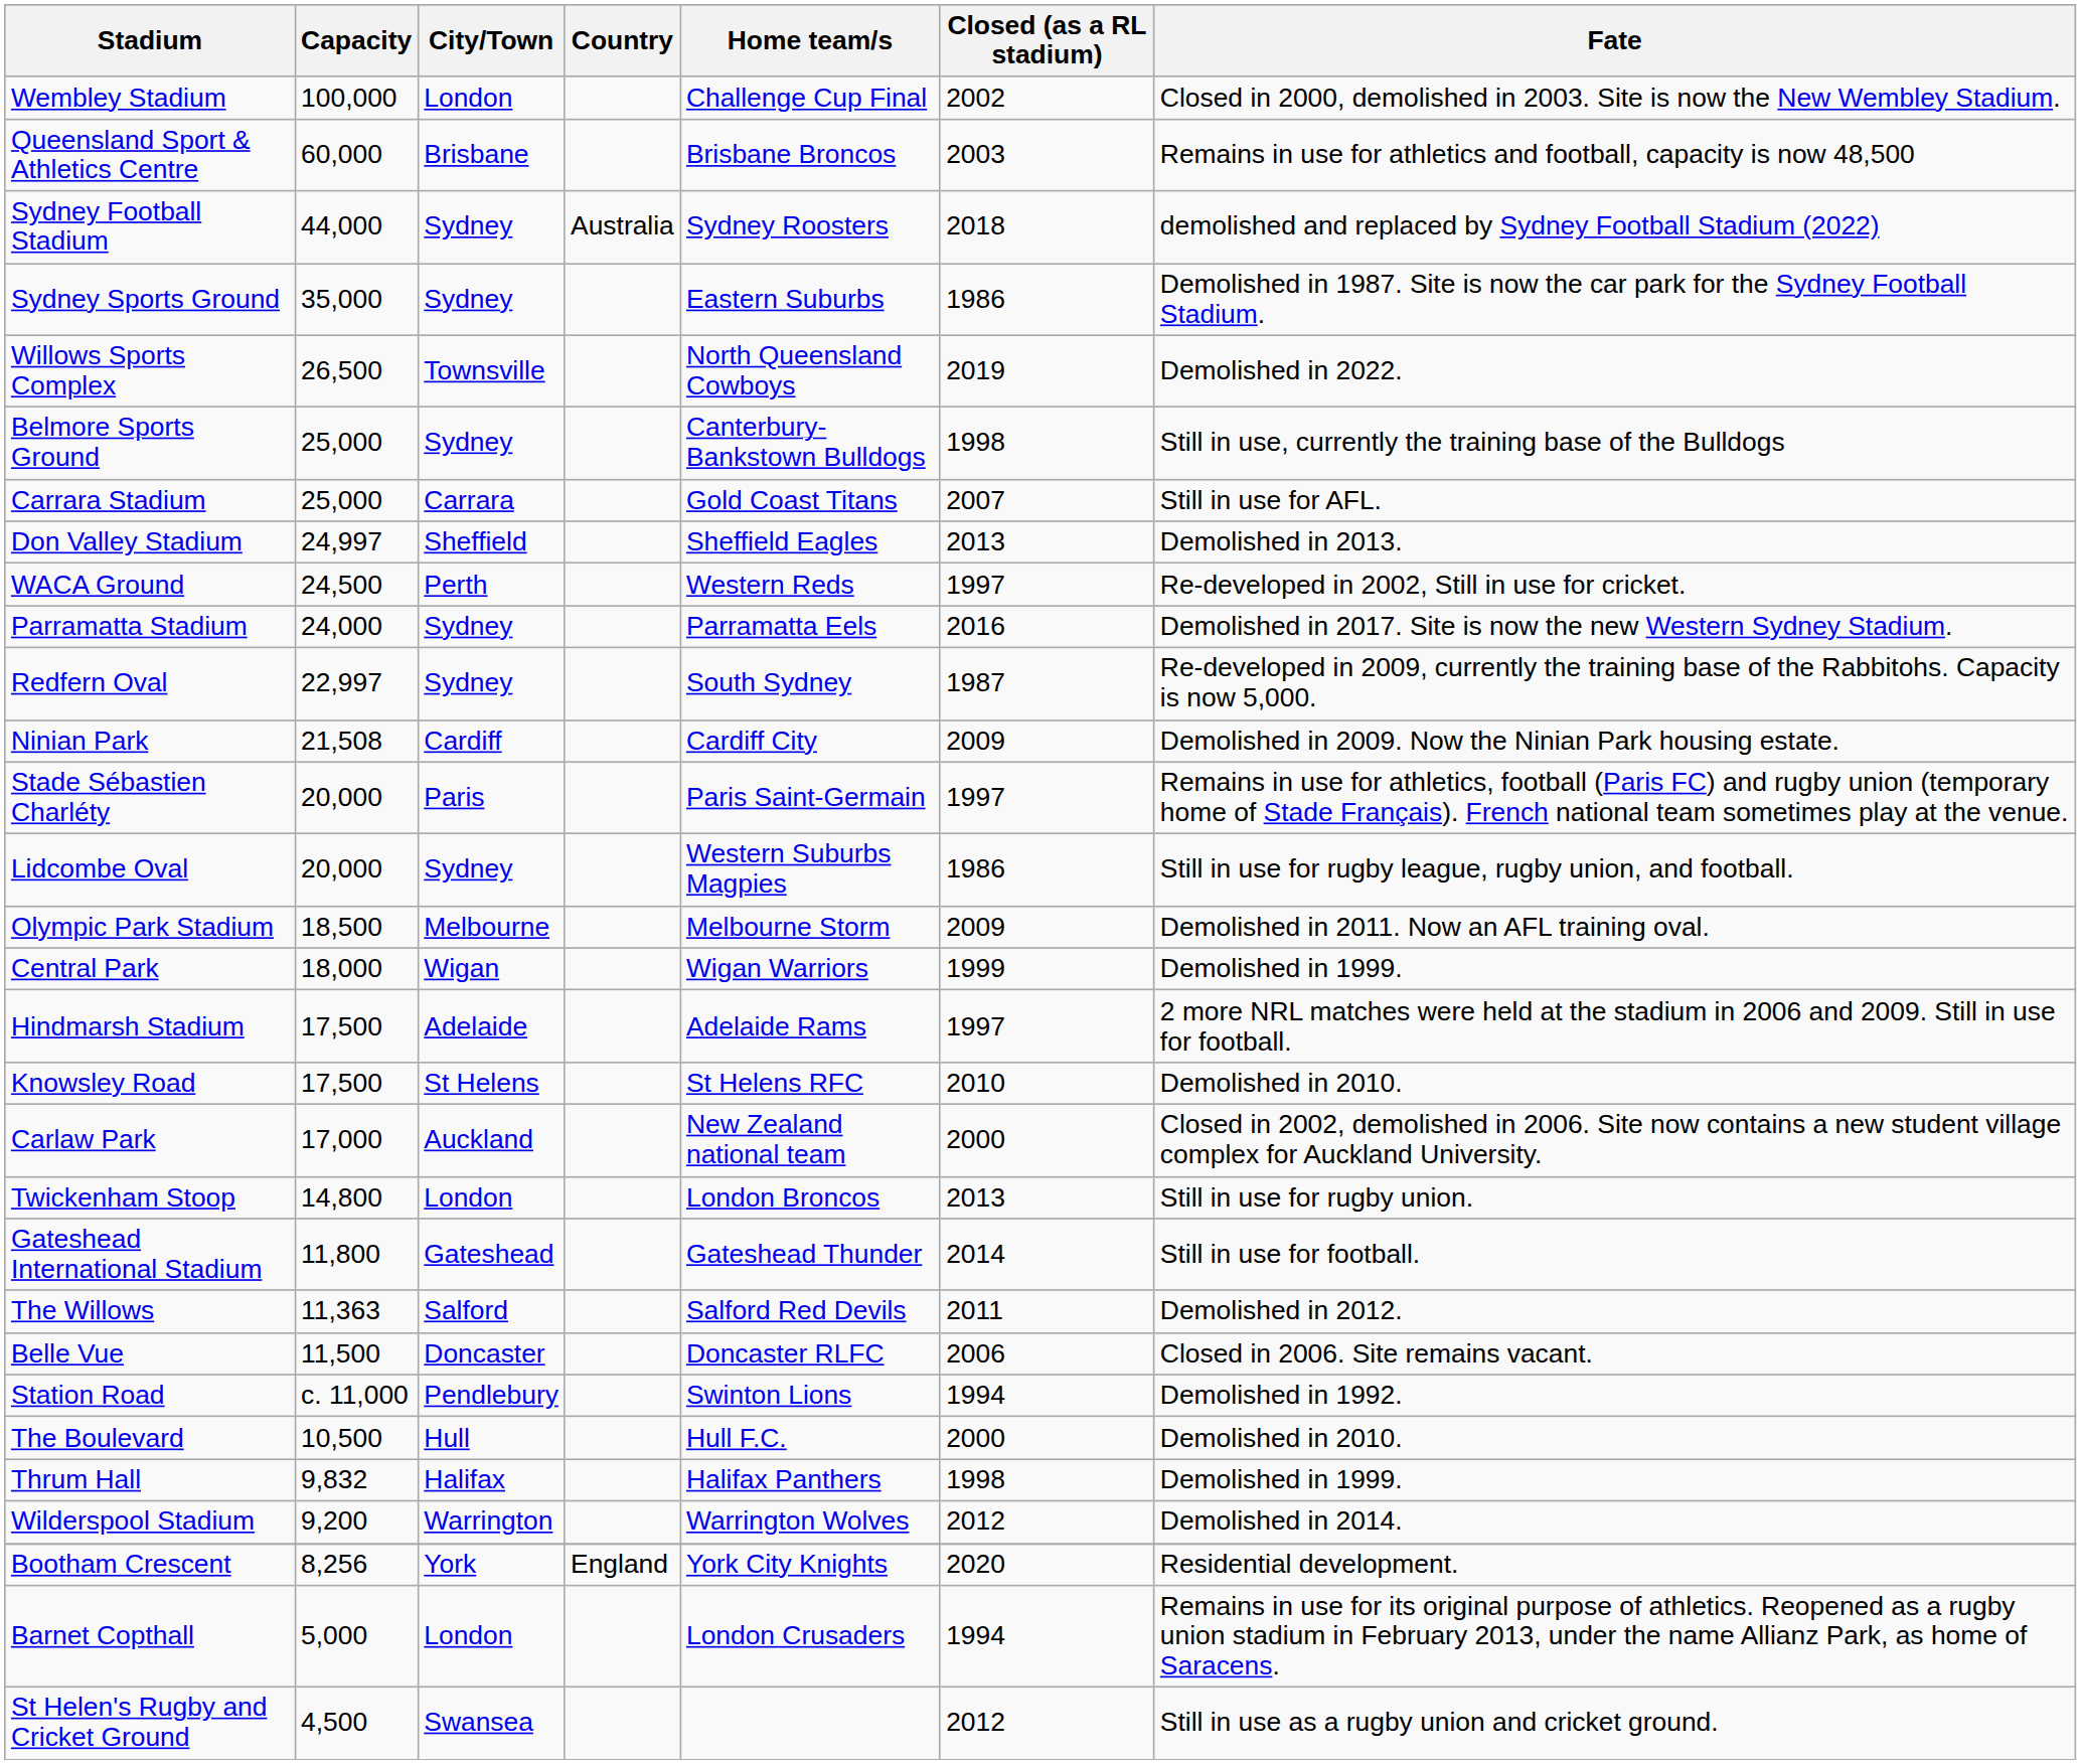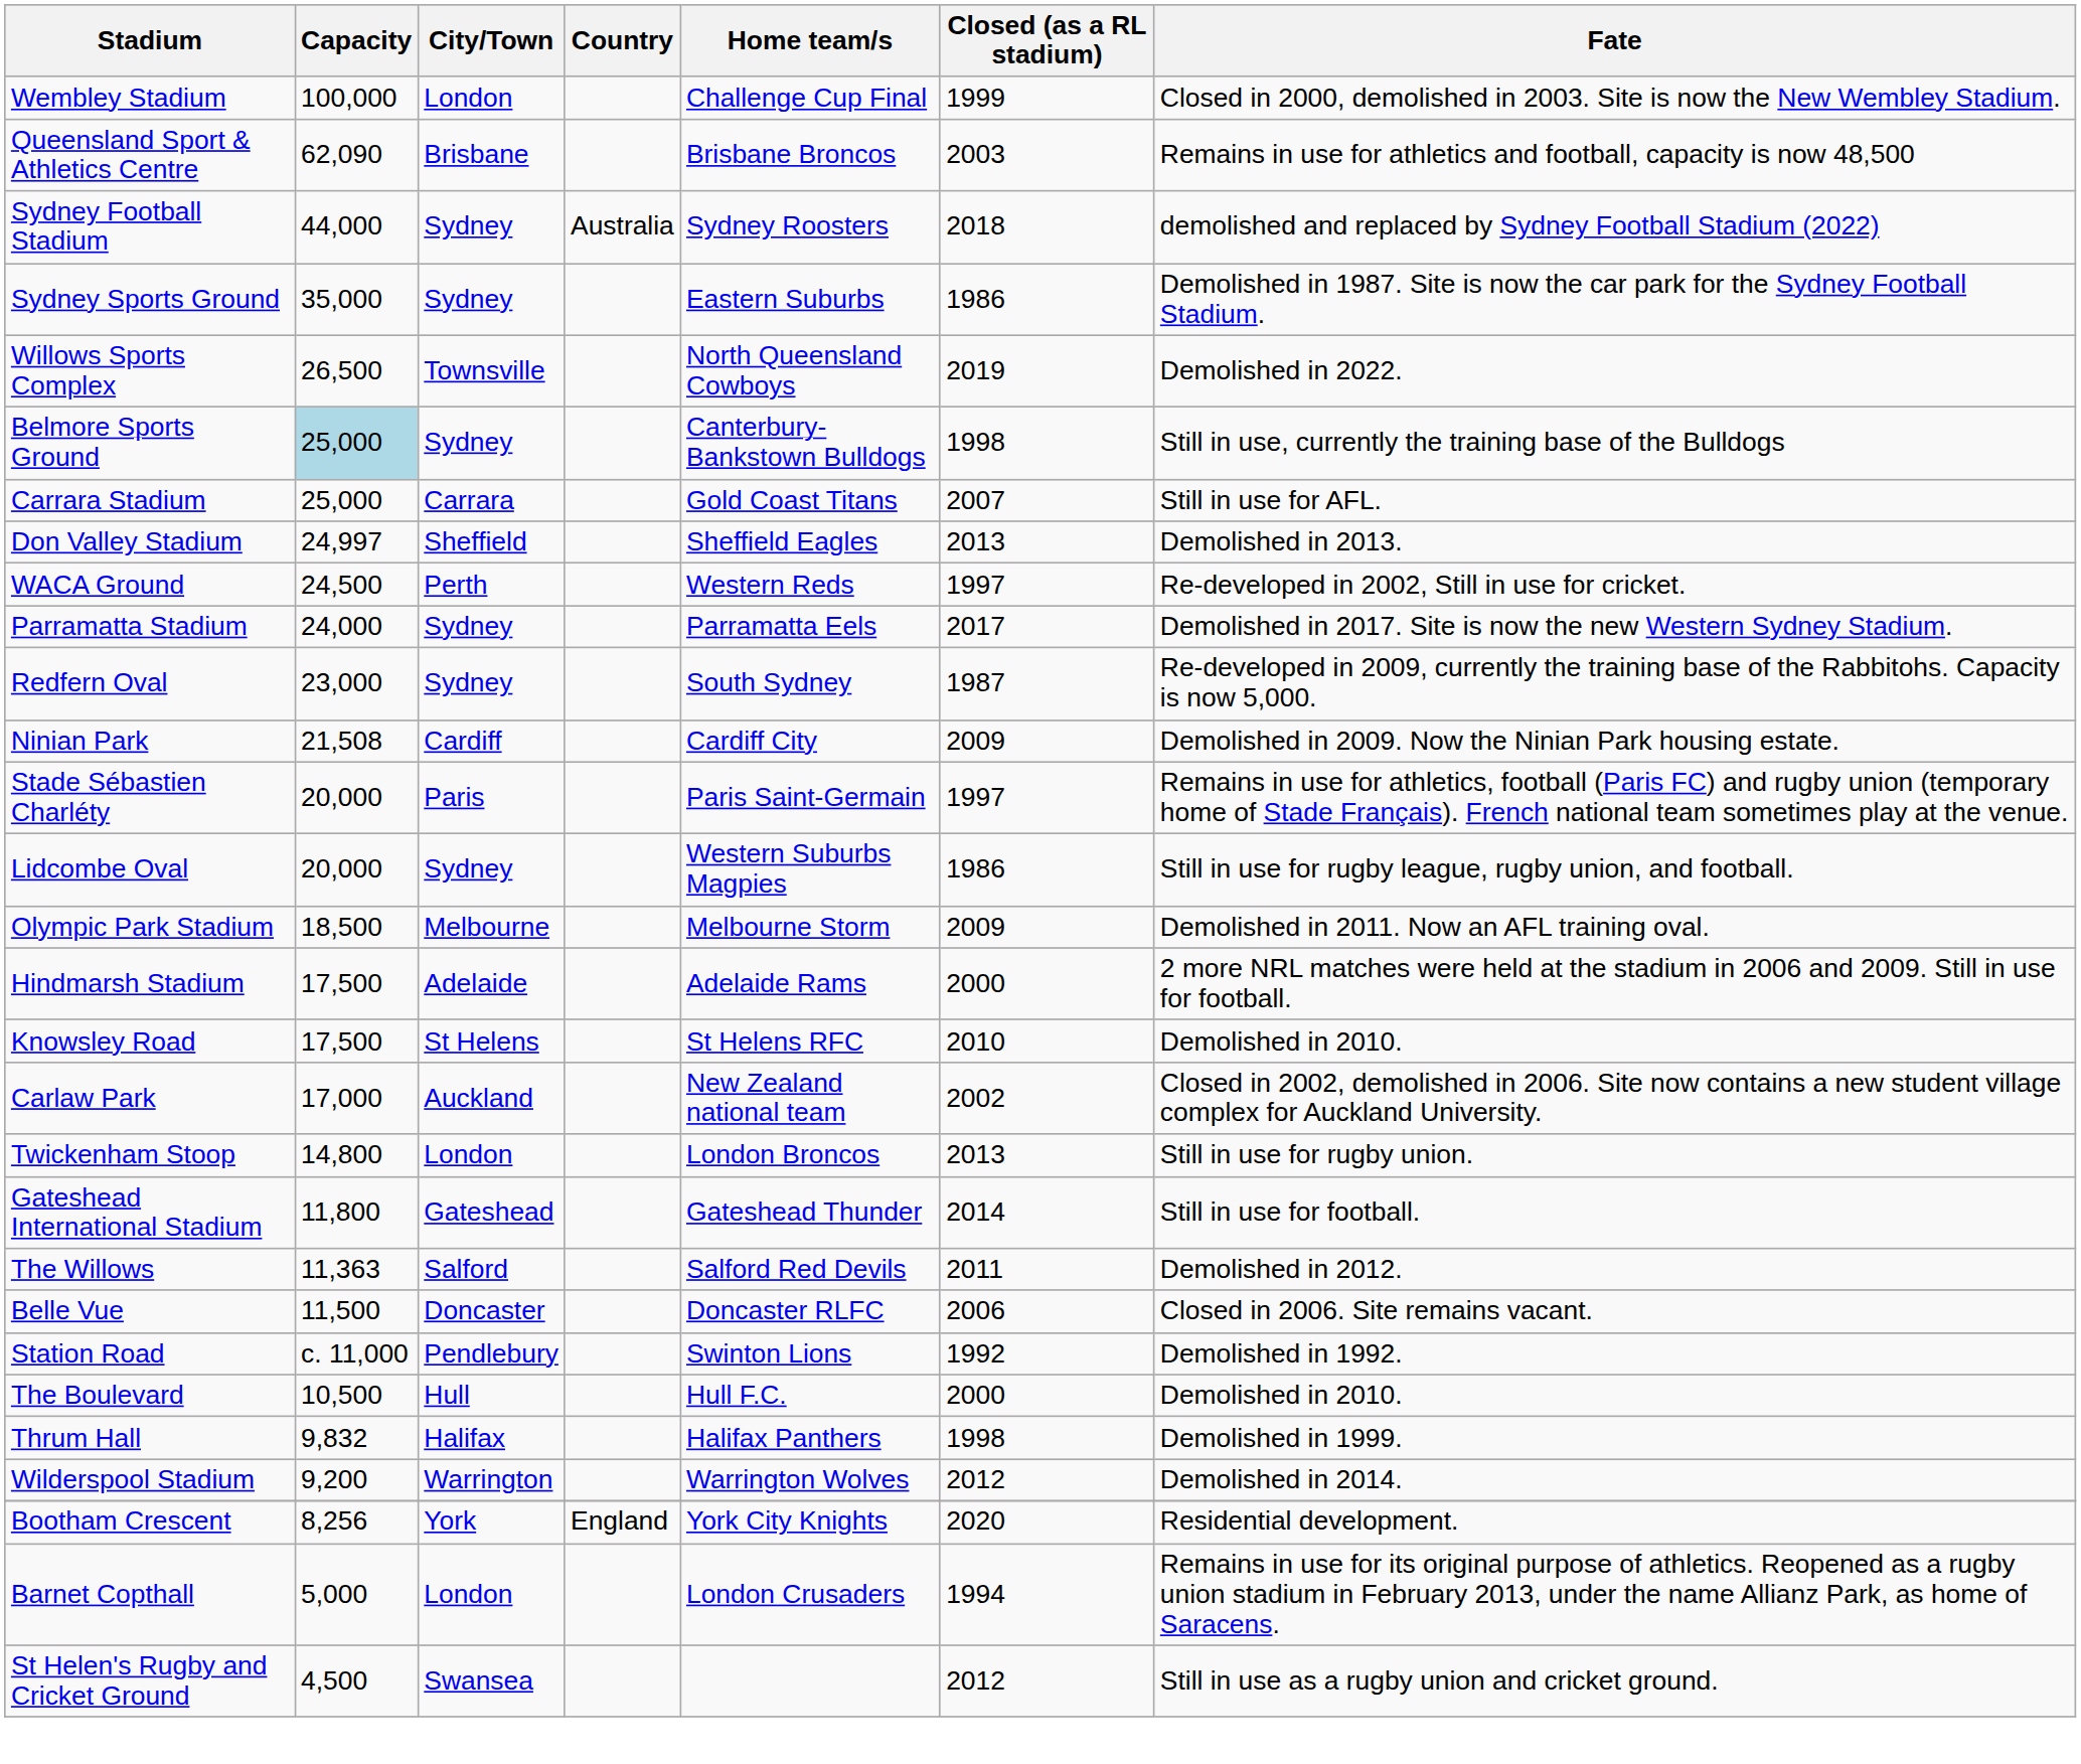 <table class="wikitable sortable">
 <tr>
 <th>Stadium</th>
 <th>Capacity</th>
 <th>City/Town</th>
 <th>Country</th>
 <th>Home team/s</th>
 <th>Closed (as a RL stadium)</th>
 <th>Fate</th>
 </tr>
 <tr>
 <td><a href='#'>Wembley Stadium</a></td>
 <td>100,000</td>
 <td><a href='#'>London</a></td>
 <td></td>
 <td><a href='#'>Challenge Cup Final</a></td>
-<td>2002</td>
+<td>1999</td>
 <td>Closed in 2000, demolished in 2003. Site is now the <a href='#'>New Wembley Stadium</a>.</td>
 </tr>
 <tr>
 <td><a href='#'>Queensland Sport & Athletics Centre</a></td>
-<td>60,000</td>
+<td>62,090</td>
 <td><a href='#'>Brisbane</a></td>
 <td></td>
 <td><a href='#'>Brisbane Broncos</a></td>
 <td>2003</td>
 <td>Remains in use for athletics and football, capacity is now 48,500</td>
 </tr>
 <tr>
 <td><a href='#'>Sydney Football Stadium</a></td>
 <td>44,000</td>
 <td><a href='#'>Sydney</a></td>
 <td> Australia</td>
 <td><a href='#'>Sydney Roosters</a></td>
 <td>2018</td>
 <td>demolished and replaced by <a href='#'>Sydney Football Stadium (2022)</a></td>
 </tr>
 <tr>
 <td><a href='#'>Sydney Sports Ground</a></td>
 <td>35,000</td>
 <td><a href='#'>Sydney</a></td>
 <td></td>
 <td><a href='#'>Eastern Suburbs</a></td>
 <td>1986</td>
 <td>Demolished in 1987. Site is now the car park for the <a href='#'>Sydney Football Stadium</a>.</td>
 </tr>
 <tr>
 <td><a href='#'>Willows Sports Complex</a></td>
 <td>26,500</td>
 <td><a href='#'>Townsville</a></td>
 <td></td>
 <td><a href='#'>North Queensland Cowboys</a></td>
 <td>2019</td>
 <td>Demolished in 2022.</td>
 </tr>
 <tr>
 <td><a href='#'>Belmore Sports Ground</a></td>
-<td>25,000</td>
+<td style="background: lightblue;">25,000</td>
 <td><a href='#'>Sydney</a></td>
 <td></td>
 <td><a href='#'>Canterbury-Bankstown Bulldogs</a></td>
 <td>1998</td>
 <td>Still in use, currently the training base of the Bulldogs</td>
 </tr>
 <tr>
 <td><a href='#'>Carrara Stadium</a></td>
 <td>25,000</td>
 <td><a href='#'>Carrara</a></td>
 <td></td>
 <td><a href='#'>Gold Coast Titans</a></td>
 <td>2007</td>
 <td>Still in use for AFL.</td>
 </tr>
 <tr>
 <td><a href='#'>Don Valley Stadium</a></td>
 <td>24,997</td>
 <td><a href='#'>Sheffield</a></td>
 <td></td>
 <td><a href='#'>Sheffield Eagles</a></td>
 <td>2013</td>
 <td>Demolished in 2013.</td>
 </tr>
 <tr>
 <td><a href='#'>WACA Ground</a></td>
 <td>24,500</td>
 <td><a href='#'>Perth</a></td>
 <td></td>
 <td><a href='#'>Western Reds</a></td>
 <td>1997</td>
 <td>Re-developed in 2002, Still in use for cricket.</td>
 </tr>
 <tr>
 <td><a href='#'>Parramatta Stadium</a></td>
 <td>24,000</td>
 <td><a href='#'>Sydney</a></td>
 <td></td>
 <td><a href='#'>Parramatta Eels</a></td>
-<td>2016</td>
+<td>2017</td>
 <td>Demolished in 2017. Site is now the new <a href='#'>Western Sydney Stadium</a>.</td>
 </tr>
 <tr>
 <td><a href='#'>Redfern Oval</a></td>
-<td>22,997</td>
+<td>23,000</td>
 <td><a href='#'>Sydney</a></td>
 <td></td>
 <td><a href='#'>South Sydney</a></td>
 <td>1987</td>
 <td>Re-developed in 2009, currently the training base of the Rabbitohs. Capacity is now 5,000.</td>
 </tr>
 <tr>
 <td><a href='#'>Ninian Park</a></td>
 <td>21,508</td>
 <td><a href='#'>Cardiff</a></td>
 <td></td>
 <td><a href='#'>Cardiff City</a></td>
 <td>2009</td>
 <td>Demolished in 2009. Now the Ninian Park housing estate.</td>
 </tr>
 <tr>
 <td><a href='#'>Stade Sébastien Charléty</a></td>
 <td>20,000</td>
 <td><a href='#'>Paris</a></td>
 <td></td>
 <td><a href='#'>Paris Saint-Germain</a></td>
 <td>1997</td>
 <td>Remains in use for athletics, football (<a href='#'>Paris FC</a>) and rugby union (temporary home of <a href='#'>Stade Français</a>). <a href='#'>French</a> national team sometimes play at the venue.</td>
 </tr>
 <tr>
 <td><a href='#'>Lidcombe Oval</a></td>
 <td>20,000</td>
 <td><a href='#'>Sydney</a></td>
 <td></td>
 <td><a href='#'>Western Suburbs Magpies</a></td>
 <td>1986</td>
 <td>Still in use for rugby league, rugby union, and football.</td>
 </tr>
 <tr>
 <td><a href='#'>Olympic Park Stadium</a></td>
 <td>18,500</td>
 <td><a href='#'>Melbourne</a></td>
 <td></td>
 <td><a href='#'>Melbourne Storm</a></td>
 <td>2009</td>
 <td>Demolished in 2011. Now an AFL training oval.</td>
 </tr>
 <tr>
-<td><a href='#'>Central Park</a></td>
-<td>18,000</td>
-<td><a href='#'>Wigan</a></td>
-<td></td>
-<td><a href='#'>Wigan Warriors</a></td>
-<td>1999</td>
-<td>Demolished in 1999.</td>
-</tr>
-<tr>
 <td><a href='#'>Hindmarsh Stadium</a></td>
 <td>17,500</td>
 <td><a href='#'>Adelaide</a></td>
 <td></td>
 <td><a href='#'>Adelaide Rams</a></td>
-<td>1997</td>
+<td>2000</td>
 <td>2 more NRL matches were held at the stadium in 2006 and 2009. Still in use for football.</td>
 </tr>
 <tr>
 <td><a href='#'>Knowsley Road</a></td>
 <td>17,500</td>
 <td><a href='#'>St Helens</a></td>
 <td></td>
 <td><a href='#'>St Helens RFC</a></td>
 <td>2010</td>
 <td>Demolished in 2010.</td>
 </tr>
 <tr>
 <td><a href='#'>Carlaw Park</a></td>
 <td>17,000</td>
 <td><a href='#'>Auckland</a></td>
 <td></td>
 <td><a href='#'>New Zealand national team</a></td>
-<td>2000</td>
+<td>2002</td>
 <td>Closed in 2002, demolished in 2006. Site now contains a new student village complex for Auckland University.</td>
 </tr>
 <tr>
 <td><a href='#'>Twickenham Stoop</a></td>
 <td>14,800</td>
 <td><a href='#'>London</a></td>
 <td></td>
 <td><a href='#'>London Broncos</a></td>
 <td>2013</td>
 <td>Still in use for rugby union.</td>
 </tr>
 <tr>
 <td><a href='#'>Gateshead International Stadium</a></td>
 <td>11,800</td>
 <td><a href='#'>Gateshead</a></td>
 <td></td>
 <td><a href='#'>Gateshead Thunder</a></td>
 <td>2014</td>
 <td>Still in use for football.</td>
 </tr>
 <tr>
 <td><a href='#'>The Willows</a></td>
 <td>11,363</td>
 <td><a href='#'>Salford</a></td>
 <td></td>
 <td><a href='#'>Salford Red Devils</a></td>
 <td>2011</td>
 <td>Demolished in 2012.</td>
 </tr>
 <tr>
 <td><a href='#'>Belle Vue</a></td>
 <td>11,500</td>
 <td><a href='#'>Doncaster</a></td>
 <td></td>
 <td><a href='#'>Doncaster RLFC</a></td>
 <td>2006</td>
 <td>Closed in 2006. Site remains vacant.</td>
 </tr>
 <tr>
 <td><a href='#'>Station Road</a></td>
 <td>c. 11,000</td>
 <td><a href='#'>Pendlebury</a></td>
 <td></td>
 <td><a href='#'>Swinton Lions</a></td>
-<td>1994</td>
+<td>1992</td>
 <td>Demolished in 1992.</td>
 </tr>
 <tr>
 <td><a href='#'>The Boulevard</a></td>
 <td>10,500</td>
 <td><a href='#'>Hull</a></td>
 <td></td>
 <td><a href='#'>Hull F.C.</a></td>
 <td>2000</td>
 <td>Demolished in 2010.</td>
 </tr>
 <tr>
 <td><a href='#'>Thrum Hall</a></td>
 <td>9,832</td>
 <td><a href='#'>Halifax</a></td>
 <td></td>
 <td><a href='#'>Halifax Panthers</a></td>
 <td>1998</td>
 <td>Demolished in 1999.</td>
 </tr>
 <tr>
 <td><a href='#'>Wilderspool Stadium</a></td>
 <td>9,200</td>
 <td><a href='#'>Warrington</a></td>
 <td></td>
 <td><a href='#'>Warrington Wolves</a></td>
 <td>2012</td>
 <td>Demolished in 2014.</td>
 </tr>
 <tr>
 </tr>
 <tr>
 </tr>
 <tr>
 <td><a href='#'>Bootham Crescent</a></td>
 <td>8,256</td>
 <td><a href='#'>York</a></td>
 <td> England</td>
 <td><a href='#'>York City Knights</a></td>
 <td>2020</td>
 <td>Residential development.</td>
 </tr>
 <tr>
 <td><a href='#'>Barnet Copthall</a></td>
 <td>5,000</td>
 <td><a href='#'>London</a></td>
 <td></td>
 <td><a href='#'>London Crusaders</a></td>
 <td>1994</td>
 <td>Remains in use for its original purpose of athletics. Reopened as a rugby union stadium in February 2013, under the name Allianz Park, as home of <a href='#'>Saracens</a>.</td>
 </tr>
 <tr>
 <td><a href='#'>St Helen's Rugby and Cricket Ground</a></td>
 <td>4,500</td>
 <td><a href='#'>Swansea</a></td>
 <td></td>
 <td></td>
 <td>2012</td>
 <td>Still in use as a rugby union and cricket ground.</td>
 </tr>
 </table>
